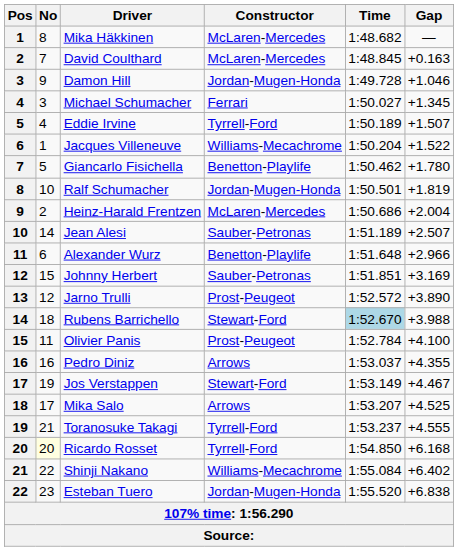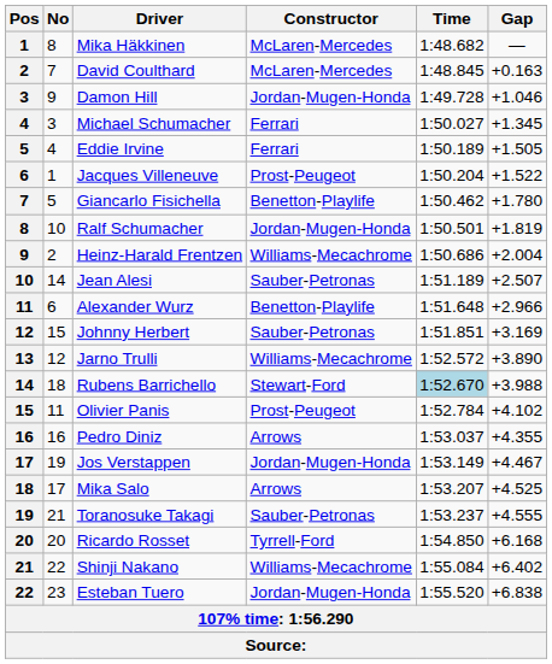 <table class="wikitable sortable" style="font-size: 95%;">
 <tr>
 <th>Pos</th>
 <th>No</th>
 <th>Driver</th>
 <th>Constructor</th>
 <th>Time</th>
 <th>Gap</th>
 </tr>
 <tr>
 <th>1</th>
 <td>8</td>
 <td> <a href='#'>Mika Häkkinen</a></td>
 <td><a href='#'>McLaren</a>-<a href='#'>Mercedes</a></td>
 <td>1:48.682</td>
 <td align="center">—</td>
 </tr>
 <tr>
 <th>2</th>
 <td>7</td>
 <td> <a href='#'>David Coulthard</a></td>
 <td><a href='#'>McLaren</a>-<a href='#'>Mercedes</a></td>
 <td>1:48.845</td>
 <td>+0.163</td>
 </tr>
 <tr>
 <th>3</th>
 <td>9</td>
 <td> <a href='#'>Damon Hill</a></td>
 <td><a href='#'>Jordan</a>-<a href='#'>Mugen-Honda</a></td>
 <td>1:49.728</td>
 <td>+1.046</td>
 </tr>
 <tr>
 <th>4</th>
 <td>3</td>
 <td> <a href='#'>Michael Schumacher</a></td>
 <td><a href='#'>Ferrari</a></td>
 <td>1:50.027</td>
 <td>+1.345</td>
 </tr>
 <tr>
 <th>5</th>
 <td>4</td>
 <td> <a href='#'>Eddie Irvine</a></td>
-<td><a href='#'>Tyrrell</a>-<a href='#'>Ford</a></td>
+<td><a href='#'>Ferrari</a></td>
 <td>1:50.189</td>
-<td>+1.507</td>
+<td>+1.505</td>
 </tr>
 <tr>
 <th>6</th>
 <td>1</td>
 <td> <a href='#'>Jacques Villeneuve</a></td>
-<td><a href='#'>Williams</a>-<a href='#'>Mecachrome</a></td>
+<td><a href='#'>Prost</a>-<a href='#'>Peugeot</a></td>
 <td>1:50.204</td>
 <td>+1.522</td>
 </tr>
 <tr>
 <th>7</th>
 <td>5</td>
 <td> <a href='#'>Giancarlo Fisichella</a></td>
 <td><a href='#'>Benetton</a>-<a href='#'>Playlife</a></td>
 <td>1:50.462</td>
 <td>+1.780</td>
 </tr>
 <tr>
 <th>8</th>
 <td>10</td>
 <td> <a href='#'>Ralf Schumacher</a></td>
 <td><a href='#'>Jordan</a>-<a href='#'>Mugen-Honda</a></td>
 <td>1:50.501</td>
 <td>+1.819</td>
 </tr>
 <tr>
 <th>9</th>
 <td>2</td>
 <td> <a href='#'>Heinz-Harald Frentzen</a></td>
-<td><a href='#'>McLaren</a>-<a href='#'>Mercedes</a></td>
+<td><a href='#'>Williams</a>-<a href='#'>Mecachrome</a></td>
 <td>1:50.686</td>
 <td>+2.004</td>
 </tr>
 <tr>
 <th>10</th>
 <td>14</td>
 <td> <a href='#'>Jean Alesi</a></td>
 <td><a href='#'>Sauber</a>-<a href='#'>Petronas</a></td>
 <td>1:51.189</td>
 <td>+2.507</td>
 </tr>
 <tr>
 <th>11</th>
 <td>6</td>
 <td> <a href='#'>Alexander Wurz</a></td>
 <td><a href='#'>Benetton</a>-<a href='#'>Playlife</a></td>
 <td>1:51.648</td>
 <td>+2.966</td>
 </tr>
 <tr>
 <th>12</th>
 <td>15</td>
 <td> <a href='#'>Johnny Herbert</a></td>
 <td><a href='#'>Sauber</a>-<a href='#'>Petronas</a></td>
 <td>1:51.851</td>
 <td>+3.169</td>
 </tr>
 <tr>
 <th>13</th>
 <td>12</td>
 <td> <a href='#'>Jarno Trulli</a></td>
-<td><a href='#'>Prost</a>-<a href='#'>Peugeot</a></td>
+<td><a href='#'>Williams</a>-<a href='#'>Mecachrome</a></td>
 <td>1:52.572</td>
 <td>+3.890</td>
 </tr>
 <tr>
 <th>14</th>
 <td>18</td>
 <td> <a href='#'>Rubens Barrichello</a></td>
 <td><a href='#'>Stewart</a>-<a href='#'>Ford</a></td>
 <td style="background: lightblue;">1:52.670</td>
 <td>+3.988</td>
 </tr>
 <tr>
 <th>15</th>
 <td>11</td>
 <td> <a href='#'>Olivier Panis</a></td>
 <td><a href='#'>Prost</a>-<a href='#'>Peugeot</a></td>
 <td>1:52.784</td>
-<td>+4.100</td>
+<td>+4.102</td>
 </tr>
 <tr>
 <th>16</th>
 <td>16</td>
 <td> <a href='#'>Pedro Diniz</a></td>
 <td><a href='#'>Arrows</a></td>
 <td>1:53.037</td>
 <td>+4.355</td>
 </tr>
 <tr>
 <th>17</th>
 <td>19</td>
 <td> <a href='#'>Jos Verstappen</a></td>
-<td><a href='#'>Stewart</a>-<a href='#'>Ford</a></td>
+<td><a href='#'>Jordan</a>-<a href='#'>Mugen-Honda</a></td>
 <td>1:53.149</td>
 <td>+4.467</td>
 </tr>
 <tr>
 <th>18</th>
 <td>17</td>
 <td> <a href='#'>Mika Salo</a></td>
 <td><a href='#'>Arrows</a></td>
 <td>1:53.207</td>
 <td>+4.525</td>
 </tr>
 <tr>
 <th>19</th>
 <td>21</td>
 <td> <a href='#'>Toranosuke Takagi</a></td>
-<td><a href='#'>Tyrrell</a>-<a href='#'>Ford</a></td>
+<td><a href='#'>Sauber</a>-<a href='#'>Petronas</a></td>
 <td>1:53.237</td>
 <td>+4.555</td>
 </tr>
 <tr>
 <th>20</th>
-<td style="background: lightyellow;">20</td>
+<td>20</td>
 <td> <a href='#'>Ricardo Rosset</a></td>
 <td><a href='#'>Tyrrell</a>-<a href='#'>Ford</a></td>
 <td>1:54.850</td>
 <td>+6.168</td>
 </tr>
 <tr>
 <th>21</th>
 <td>22</td>
 <td> <a href='#'>Shinji Nakano</a></td>
 <td><a href='#'>Williams</a>-<a href='#'>Mecachrome</a></td>
 <td>1:55.084</td>
 <td>+6.402</td>
 </tr>
 <tr>
 <th>22</th>
 <td>23</td>
 <td> <a href='#'>Esteban Tuero</a></td>
 <td><a href='#'>Jordan</a>-<a href='#'>Mugen-Honda</a></td>
 <td>1:55.520</td>
 <td>+6.838</td>
 </tr>
 <tr>
 <th colspan="6"><a href='#'>107% time</a>: 1:56.290</th>
 </tr>
 <tr>
 <th colspan="6">Source: </th>
 </tr>
 </table>
